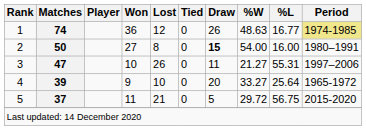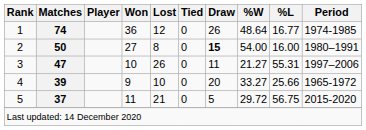 <table class="wikitable plainrowheaders sortable">
 <tr>
 <th scope=col>Rank</th>
 <th scope=col>Matches</th>
 <th scope=col>Player</th>
 <th scope=col>Won</th>
 <th scope=col>Lost</th>
 <th scope=col>Tied</th>
 <th scope=col>Draw</th>
 <th scope=col>%W</th>
 <th scope=col>%L</th>
 <th scope=col>Period</th>
 </tr>
 <tr>
 <td align=center>1</td>
 <th scope=row style=text-align:center;>74</th>
 <td></td>
 <td>36</td>
 <td>12</td>
 <td>0</td>
 <td>26</td>
-<td>48.63</td>
+<td>48.64</td>
 <td>16.77</td>
-<td style="background: khaki;">1974-1985</td>
+<td>1974-1985</td>
 </tr>
 <tr>
 <td align=center>2</td>
 <th scope=row style=text-align:center;>50</th>
 <td></td>
 <td>27</td>
 <td>8</td>
 <td>0</td>
 <td><strong>15</strong></td>
 <td>54.00</td>
 <td>16.00</td>
 <td>1980–1991</td>
 </tr>
 <tr>
 <td align=center>3</td>
 <th scope=row style=text-align:center;>47</th>
 <td></td>
 <td>10</td>
 <td>26</td>
 <td>0</td>
 <td>11</td>
 <td>21.27</td>
 <td>55.31</td>
 <td>1997–2006</td>
 </tr>
 <tr>
 <td align=center>4</td>
 <th scope=row style=text-align:center;>39</th>
 <td></td>
 <td>9</td>
 <td>10</td>
 <td>0</td>
 <td>20</td>
 <td>33.27</td>
-<td>25.64</td>
+<td>25.66</td>
 <td>1965-1972</td>
 </tr>
 <tr>
 <td align=center>5</td>
 <th scope=row style=text-align:center;>37</th>
 <td></td>
 <td>11</td>
 <td>21</td>
 <td>0</td>
 <td>5</td>
 <td>29.72</td>
 <td>56.75</td>
 <td>2015-2020</td>
 </tr>
 <tr>
 </tr>
 <tr class=sortbottom>
 <td colspan=11><small>Last updated: 14 December 2020</small></td>
 </tr>
 </table>
